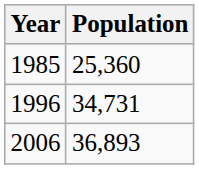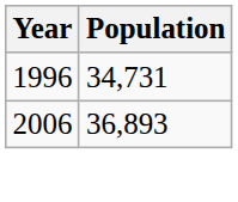 <table class="wikitable">
 <tr>
 <th>Year</th>
 <th>Population</th>
-</tr>
-<tr>
-<td>1985</td>
-<td>25,360</td>
 </tr>
 <tr>
 <td>1996</td>
 <td>34,731</td>
 </tr>
 <tr>
 <td>2006</td>
 <td>36,893</td>
 </tr>
 </table>
